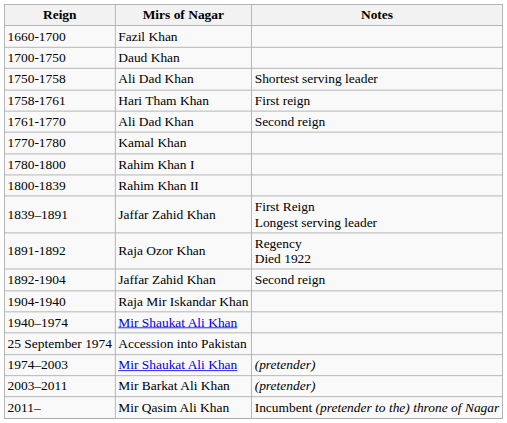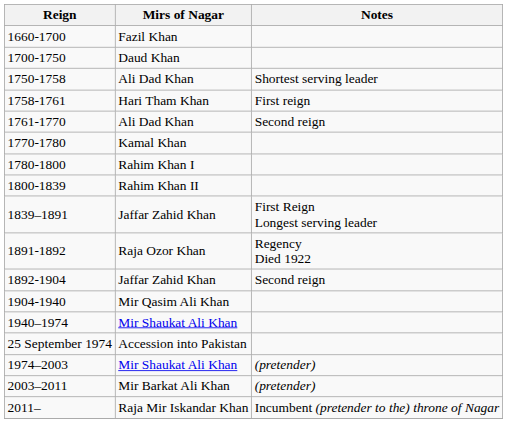 <table class="wikitable">
 <tr>
 <th>Reign</th>
 <th>Mirs of Nagar</th>
 <th>Notes</th>
 </tr>
 <tr>
 <td>1660-1700</td>
 <td>Fazil Khan</td>
 <td></td>
 </tr>
 <tr>
 <td>1700-1750</td>
 <td>Daud Khan</td>
 <td></td>
 </tr>
 <tr>
 <td>1750-1758</td>
 <td>Ali Dad Khan</td>
 <td>Shortest serving leader</td>
 </tr>
 <tr>
 <td>1758-1761</td>
 <td>Hari Tham Khan</td>
 <td>First reign</td>
 </tr>
 <tr>
 <td>1761-1770</td>
 <td>Ali Dad Khan</td>
 <td>Second reign</td>
 </tr>
 <tr>
 <td>1770-1780</td>
 <td>Kamal Khan</td>
 <td></td>
 </tr>
 <tr>
 <td>1780-1800</td>
 <td>Rahim Khan I</td>
 <td></td>
 </tr>
 <tr>
 <td>1800-1839</td>
 <td>Rahim Khan II</td>
 <td></td>
 </tr>
 <tr>
 <td>1839–1891</td>
 <td>Jaffar Zahid Khan</td>
 <td>First Reign<br>Longest serving leader</td>
 </tr>
 <tr>
 <td>1891-1892</td>
 <td>Raja Ozor Khan</td>
 <td>Regency<br>Died 1922</td>
 </tr>
 <tr>
 <td>1892-1904</td>
 <td>Jaffar Zahid Khan</td>
 <td>Second reign</td>
 </tr>
 <tr>
 <td>1904-1940</td>
-<td>Raja Mir Iskandar Khan</td>
+<td>Mir Qasim Ali Khan</td>
 <td></td>
 </tr>
 <tr>
 <td>1940–1974</td>
 <td><a href='#'>Mir Shaukat Ali Khan</a></td>
 <td></td>
 </tr>
 <tr>
 <td>25 September 1974</td>
 <td>Accession into Pakistan</td>
 </tr>
 <tr>
 <td>1974–2003</td>
 <td><a href='#'>Mir Shaukat Ali Khan</a></td>
 <td><em>(pretender)</em></td>
 </tr>
 <tr>
 <td>2003–2011</td>
 <td>Mir Barkat Ali Khan</td>
 <td> <em>(pretender)</em></td>
 </tr>
 <tr>
 <td>2011–</td>
-<td>Mir Qasim Ali Khan</td>
+<td>Raja Mir Iskandar Khan</td>
 <td>Incumbent <em>(pretender to the) throne of Nagar</em></td>
 </tr>
 <tr>
 </tr>
 <tr>
 </tr>
 </table>
